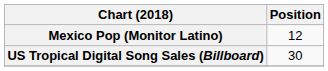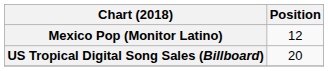 <table class="wikitable plainrowheaders sortable" style="text-align:center">
 <tr>
 <th scope="col">Chart (2018)</th>
 <th scope="col">Position</th>
 </tr>
 <tr>
 <th scope="row">Mexico Pop (Monitor Latino)</th>
 <td>12</td>
 </tr>
 <tr>
 <th scope="row">US Tropical Digital Song Sales (<em>Billboard</em>)</th>
-<td>30</td>
+<td>20</td>
 </tr>
 <tr>
 </tr>
 </table>
